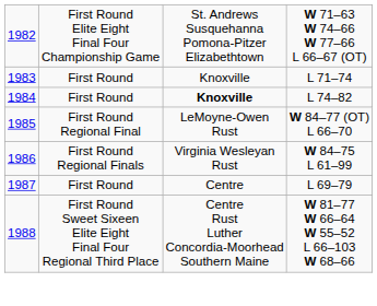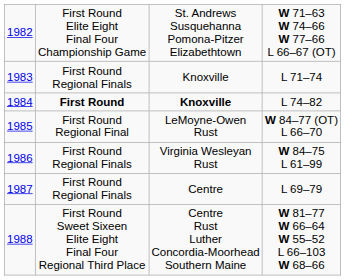 <table class="wikitable">
 <tr align="center">
 <td><a href='#'>1982</a></td>
 <td>First Round<br>Elite Eight<br>Final Four<br>Championship Game</td>
 <td>St. Andrews<br> Susquehanna<br>Pomona-Pitzer<br>Elizabethtown</td>
 <td><strong>W</strong> 71–63<br><strong>W</strong> 74–66<br><strong>W</strong> 77–66<br>L 66–67 (OT)</td>
 </tr>
 <tr align="center">
 <td><a href='#'>1983</a></td>
-<td>First Round</td>
+<td>First Round<br>Regional Finals</td>
 <td>Knoxville</td>
 <td>L 71–74</td>
 </tr>
 <tr align="center">
 <td><a href='#'>1984</a></td>
-<td>First Round</td>
+<td><strong>First Round</strong></td>
 <td><strong>Knoxville</strong></td>
 <td>L 74–82</td>
 </tr>
 <tr align="center">
 <td><a href='#'>1985</a></td>
 <td>First Round<br>Regional Final</td>
 <td>LeMoyne-Owen<br>Rust</td>
 <td><strong>W</strong> 84–77 (OT)<br>L 66–70</td>
 </tr>
 <tr align="center">
 <td><a href='#'>1986</a></td>
 <td>First Round<br>Regional Finals</td>
 <td>Virginia Wesleyan<br>Rust</td>
 <td><strong>W</strong> 84–75<br>L 61–99</td>
 </tr>
 <tr align="center">
 <td><a href='#'>1987</a></td>
-<td>First Round</td>
+<td>First Round<br>Regional Finals</td>
 <td>Centre</td>
 <td>L 69–79</td>
 </tr>
 <tr align="center">
 <td><a href='#'>1988</a></td>
 <td>First Round<br>Sweet Sixeen<br>Elite Eight<br>Final Four<br>Regional Third Place</td>
 <td>Centre<br>Rust<br>Luther<br>Concordia-Moorhead<br>Southern Maine</td>
 <td><strong>W</strong> 81–77<br><strong>W</strong> 66–64<br><strong>W</strong> 55–52<br>L 66–103<br><strong>W</strong> 68–66</td>
 </tr>
 </table>
